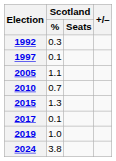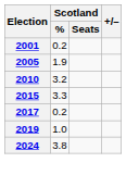 <table class="wikitable" style="text-align:right">
 <tr>
 <th rowspan=2>Election</th>
 <th colspan=2>Scotland</th>
 <th rowspan=2>+/–</th>
 </tr>
 <tr>
 <th>%</th>
 <th>Seats</th>
 </tr>
 <tr>
-<th><a href='#'>1992</a></th>
-<td>0.3</td>
-<td></td>
-<td></td>
-</tr>
-<tr>
-<th><a href='#'>1997</a></th>
-<td>0.1</td>
+<th><a href='#'>2001</a></th>
+<td>0.2</td>
 <td></td>
 <td></td>
 </tr>
 <tr>
 <th><a href='#'>2005</a></th>
-<td>1.1</td>
+<td>1.9</td>
 <td></td>
 <td></td>
 </tr>
 <tr>
 <th><a href='#'>2010</a></th>
-<td>0.7</td>
+<td>3.2</td>
 <td></td>
 <td></td>
 </tr>
 <tr>
 <th><a href='#'>2015</a></th>
-<td>1.3</td>
+<td>3.3</td>
 <td></td>
 <td></td>
 </tr>
 <tr>
 <th><a href='#'>2017</a></th>
-<td>0.1</td>
+<td>0.2</td>
 <td></td>
 <td></td>
 </tr>
 <tr>
 <th><a href='#'>2019</a></th>
 <td>1.0</td>
 <td></td>
 <td></td>
 </tr>
 <tr>
 <th><a href='#'>2024</a></th>
 <td>3.8</td>
 <td></td>
 <td></td>
 </tr>
 </table>
